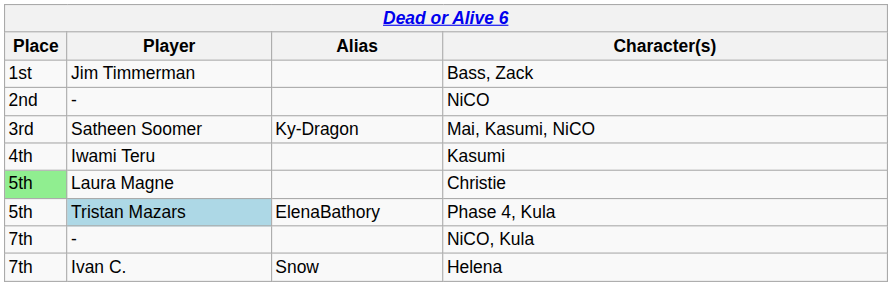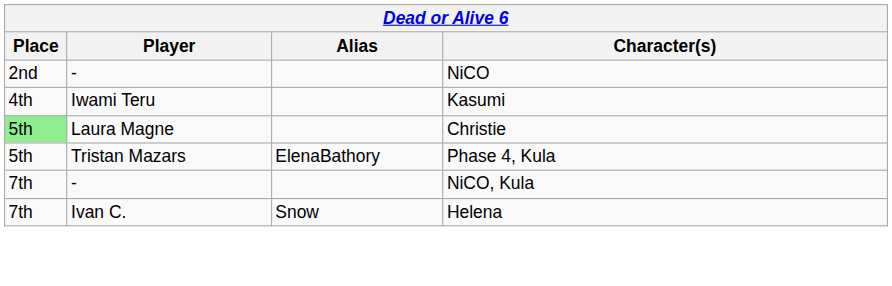 <table class="wikitable">
 <tr>
 <th colspan="4"><strong><em><a href='#'>Dead or Alive 6</a></em></strong> </th>
 </tr>
 <tr>
 <th style="width:50px;">Place</th>
 <th style="width:180px;">Player</th>
 <th style="width:150px;">Alias</th>
 <th style="width:300px;">Character(s)</th>
 </tr>
 <tr>
-<td>1st</td>
-<td> Jim Timmerman</td>
-<td></td>
-<td>Bass, Zack</td>
-</tr>
-<tr>
 <td>2nd</td>
 <td> -</td>
 <td></td>
 <td style="width:300pt;">NiCO</td>
-</tr>
-<tr>
-<td>3rd</td>
-<td> Satheen Soomer</td>
-<td>Ky-Dragon</td>
-<td>Mai, Kasumi, NiCO</td>
 </tr>
 <tr>
 <td>4th</td>
 <td> Iwami Teru</td>
 <td></td>
 <td>Kasumi</td>
 </tr>
 <tr>
 <td style="background: lightgreen;">5th</td>
 <td> Laura Magne</td>
 <td></td>
 <td>Christie</td>
 </tr>
 <tr>
 <td>5th</td>
-<td style="background: lightblue;"> Tristan Mazars</td>
+<td> Tristan Mazars</td>
 <td>ElenaBathory</td>
 <td>Phase 4, Kula</td>
 </tr>
 <tr>
 <td>7th</td>
 <td> -</td>
 <td></td>
 <td>NiCO, Kula</td>
 </tr>
 <tr>
 <td>7th</td>
 <td> Ivan C.</td>
 <td>Snow</td>
 <td>Helena</td>
 </tr>
 </table>
